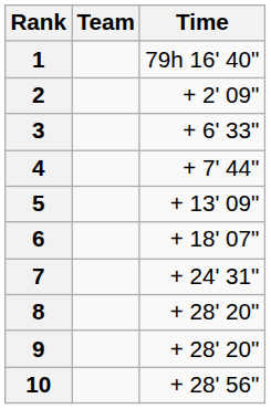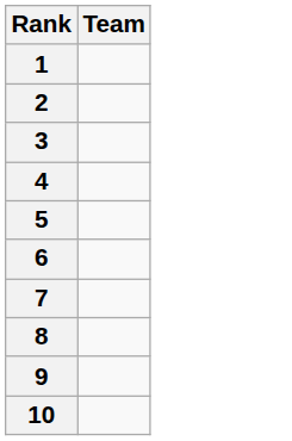 <table class="wikitable">
 <tr>
 <th scope="col">Rank</th>
 <th scope="col">Team</th>
-<th scope="col">Time</th>
 </tr>
 <tr>
 <th scope="row">1</th>
 <td> </td>
-<td align="right">79h 16' 40"</td>
 </tr>
 <tr>
 <th scope="row">2</th>
 <td> </td>
-<td align="right">+ 2' 09"</td>
 </tr>
 <tr>
 <th scope="row">3</th>
 <td> </td>
-<td align="right">+ 6' 33"</td>
 </tr>
 <tr>
 <th scope="row">4</th>
 <td> </td>
-<td align="right">+ 7' 44"</td>
 </tr>
 <tr>
 <th scope="row">5</th>
 <td> </td>
-<td align="right">+ 13' 09"</td>
 </tr>
 <tr>
 <th scope="row">6</th>
 <td> </td>
-<td align="right">+ 18' 07"</td>
 </tr>
 <tr>
 <th scope="row">7</th>
 <td> </td>
-<td align="right">+ 24' 31"</td>
 </tr>
 <tr>
 <th scope="row">8</th>
 <td> </td>
-<td align="right">+ 28' 20"</td>
 </tr>
 <tr>
 <th scope="row">9</th>
 <td> </td>
-<td align="right">+ 28' 20"</td>
 </tr>
 <tr>
 <th scope="row">10</th>
 <td> </td>
-<td align="right">+ 28' 56"</td>
 </tr>
 </table>
